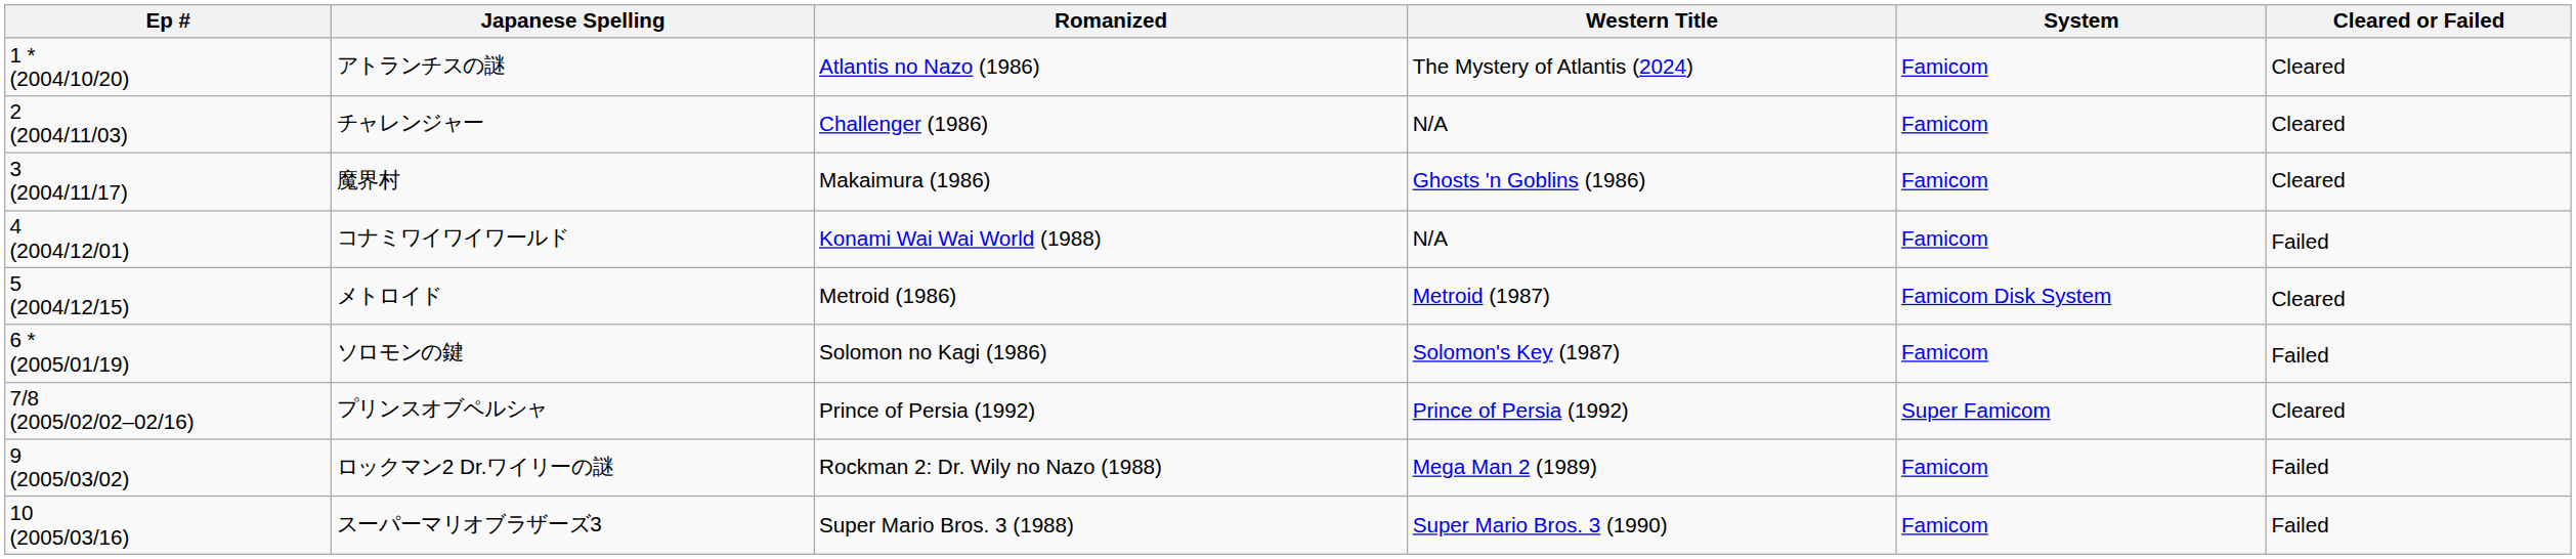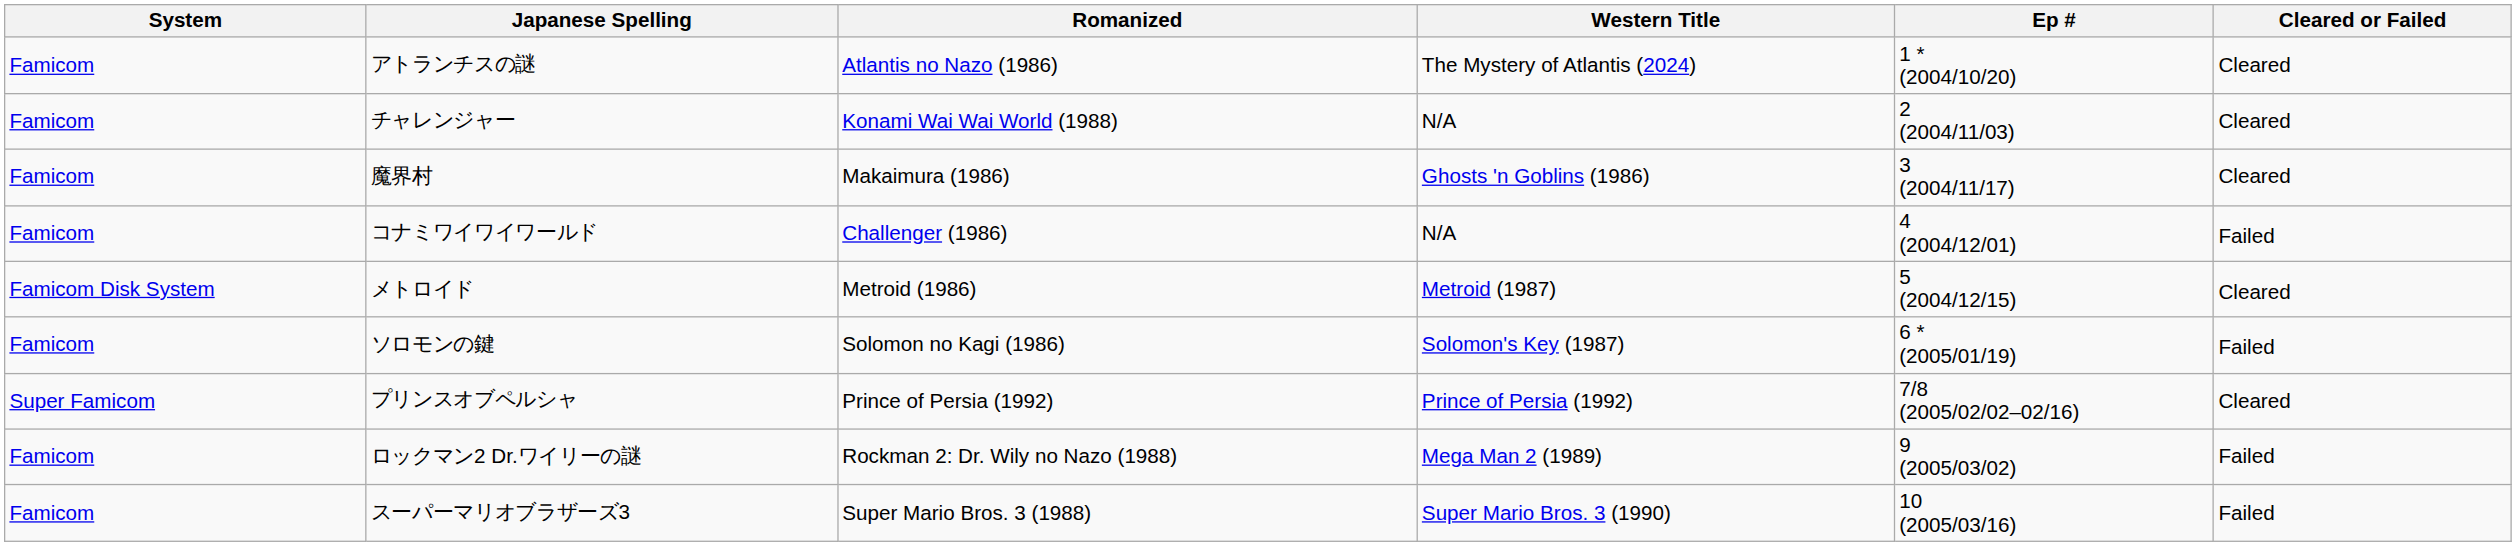 <table class="wikitable" style="width:98%;">
 <tr>
-<th>Ep #</th>
+<th>System</th>
 <th>Japanese Spelling</th>
 <th>Romanized</th>
 <th>Western Title</th>
-<th>System</th>
+<th>Ep #</th>
 <th>Cleared or Failed</th>
 </tr>
 <tr>
-<td>1 *<br>(2004/10/20)</td>
+<td><a href='#'>Famicom</a></td>
 <td>アトランチスの謎</td>
 <td><a href='#'>Atlantis no Nazo</a> (1986)</td>
 <td>The Mystery of Atlantis (<a href='#'>2024</a>)</td>
-<td><a href='#'>Famicom</a></td>
+<td>1 *<br>(2004/10/20)</td>
 <td>Cleared</td>
 </tr>
 <tr>
+<td><a href='#'>Famicom</a></td>
+<td>チャレンジャー</td>
+<td><a href='#'>Konami Wai Wai World</a> (1988)</td>
+<td>N/A</td>
 <td>2<br>(2004/11/03)</td>
-<td>チャレンジャー</td>
-<td><a href='#'>Challenger</a> (1986)</td>
-<td>N/A</td>
-<td><a href='#'>Famicom</a></td>
 <td>Cleared</td>
 </tr>
 <tr>
-<td>3<br>(2004/11/17)</td>
+<td><a href='#'>Famicom</a></td>
 <td>魔界村</td>
 <td>Makaimura (1986)</td>
 <td><a href='#'>Ghosts 'n Goblins</a> (1986)</td>
-<td><a href='#'>Famicom</a></td>
+<td>3<br>(2004/11/17)</td>
 <td>Cleared</td>
 </tr>
 <tr>
+<td><a href='#'>Famicom</a></td>
+<td>コナミワイワイワールド</td>
+<td><a href='#'>Challenger</a> (1986)</td>
+<td>N/A</td>
 <td>4<br>(2004/12/01)</td>
-<td>コナミワイワイワールド</td>
-<td><a href='#'>Konami Wai Wai World</a> (1988)</td>
-<td>N/A</td>
-<td><a href='#'>Famicom</a></td>
 <td>Failed<sup></sup></td>
 </tr>
 <tr>
-<td>5<br>(2004/12/15)</td>
+<td><a href='#'>Famicom Disk System</a></td>
 <td>メトロイド</td>
 <td>Metroid (1986)</td>
 <td><a href='#'>Metroid</a> (1987)</td>
-<td><a href='#'>Famicom Disk System</a></td>
+<td>5<br>(2004/12/15)</td>
 <td>Cleared<sup></sup></td>
 </tr>
 <tr>
-<td>6 *<br>(2005/01/19)</td>
+<td><a href='#'>Famicom</a></td>
 <td>ソロモンの鍵</td>
 <td>Solomon no Kagi (1986)</td>
 <td><a href='#'>Solomon's Key</a> (1987)</td>
-<td><a href='#'>Famicom</a></td>
+<td>6 *<br>(2005/01/19)</td>
 <td>Failed<sup></sup></td>
 </tr>
 <tr>
-<td>7/8<br>(2005/02/02–02/16)</td>
+<td><a href='#'>Super Famicom</a></td>
 <td>プリンスオブペルシャ</td>
 <td>Prince of Persia (1992)</td>
 <td><a href='#'>Prince of Persia</a> (1992)</td>
-<td><a href='#'>Super Famicom</a></td>
+<td>7/8<br>(2005/02/02–02/16)</td>
 <td>Cleared</td>
 </tr>
 <tr>
-<td>9<br>(2005/03/02)</td>
+<td><a href='#'>Famicom</a></td>
 <td>ロックマン2 Dr.ワイリーの謎</td>
 <td>Rockman 2: Dr. Wily no Nazo (1988)</td>
 <td><a href='#'>Mega Man 2</a> (1989)</td>
-<td><a href='#'>Famicom</a></td>
+<td>9<br>(2005/03/02)</td>
 <td>Failed</td>
 </tr>
 <tr>
-<td>10<br>(2005/03/16)</td>
+<td><a href='#'>Famicom</a></td>
 <td>スーパーマリオブラザーズ3</td>
 <td>Super Mario Bros. 3 (1988)</td>
 <td><a href='#'>Super Mario Bros. 3</a> (1990)</td>
-<td><a href='#'>Famicom</a></td>
+<td>10<br>(2005/03/16)</td>
 <td>Failed</td>
 </tr>
 </table>
